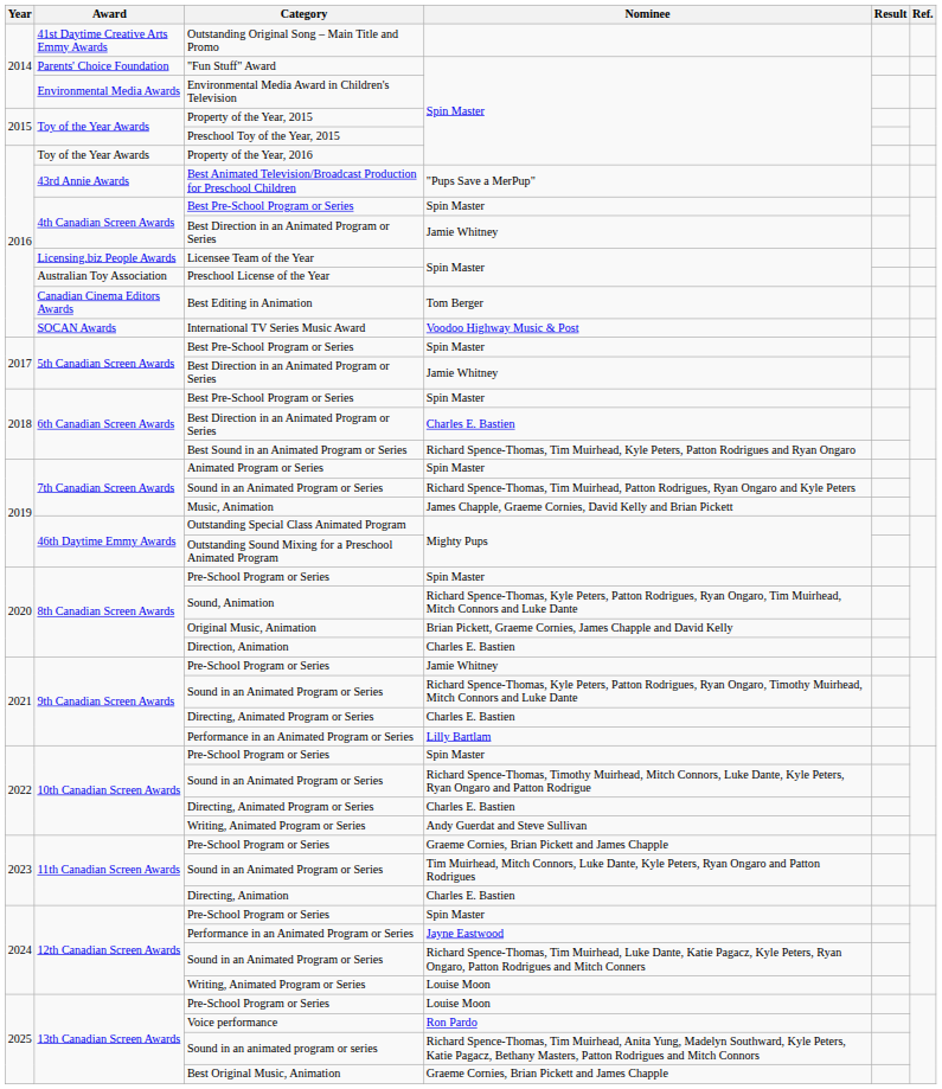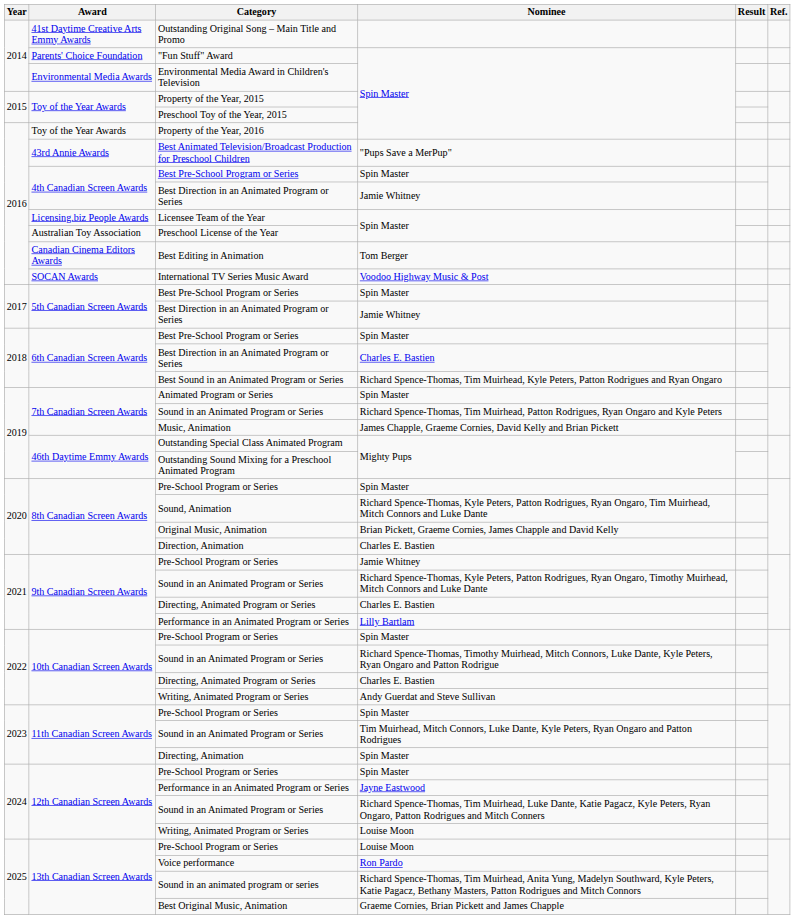 <table class="wikitable sortable">
 <tr>
 <th>Year</th>
 <th>Award</th>
 <th>Category</th>
 <th>Nominee</th>
 <th>Result</th>
 <th>Ref.</th>
 </tr>
 <tr>
 <td rowspan="3">2014</td>
 <td><a href='#'>41st Daytime Creative Arts Emmy Awards</a></td>
 <td>Outstanding Original Song – Main Title and Promo</td>
 <td></td>
 <td></td>
 <td style="text-align:center;"></td>
 </tr>
 <tr>
 <td><a href='#'>Parents' Choice Foundation</a></td>
 <td>"Fun Stuff" Award</td>
 <td rowspan="5"><a href='#'>Spin Master</a></td>
 <td></td>
 <td style="text-align:center;"></td>
 </tr>
 <tr>
 <td><a href='#'>Environmental Media Awards</a></td>
 <td>Environmental Media Award in Children's Television</td>
 <td></td>
 <td style="text-align:center;"></td>
 </tr>
 <tr>
 <td rowspan="2">2015</td>
 <td rowspan="2"><a href='#'>Toy of the Year Awards</a></td>
 <td>Property of the Year, 2015</td>
 <td></td>
 <td rowspan="2" style="text-align:center;"></td>
 </tr>
 <tr>
 <td>Preschool Toy of the Year, 2015</td>
 <td></td>
 </tr>
 <tr>
 <td rowspan="8">2016</td>
 <td>Toy of the Year Awards</td>
 <td>Property of the Year, 2016</td>
 <td></td>
 <td style="text-align:center;"></td>
 </tr>
 <tr>
 <td><a href='#'>43rd Annie Awards</a></td>
 <td><a href='#'>Best Animated Television/Broadcast Production for Preschool Children</a></td>
 <td>"Pups Save a MerPup"</td>
 <td></td>
 <td style="text-align:center;"></td>
 </tr>
 <tr>
 <td rowspan="2"><a href='#'>4th Canadian Screen Awards</a></td>
 <td><a href='#'>Best Pre-School Program or Series</a></td>
 <td>Spin Master</td>
 <td></td>
 <td rowspan="2" style="text-align:center;"></td>
 </tr>
 <tr>
 <td>Best Direction in an Animated Program or Series</td>
 <td>Jamie Whitney </td>
 <td></td>
 </tr>
 <tr>
 <td><a href='#'>Licensing.biz People Awards</a></td>
 <td>Licensee Team of the Year</td>
 <td rowspan="2">Spin Master</td>
 <td></td>
 <td style="text-align:center;"></td>
 </tr>
 <tr>
 <td>Australian Toy Association</td>
 <td>Preschool License of the Year</td>
 <td></td>
 <td style="text-align:center;"></td>
 </tr>
 <tr>
 <td><a href='#'>Canadian Cinema Editors Awards</a></td>
 <td>Best Editing in Animation</td>
 <td>Tom Berger </td>
 <td></td>
 <td style="text-align:center;"></td>
 </tr>
 <tr>
 <td><a href='#'>SOCAN Awards</a></td>
 <td>International TV Series Music Award</td>
 <td><a href='#'>Voodoo Highway Music & Post</a></td>
 <td></td>
 <td style="text-align:center;"></td>
 </tr>
 <tr>
 <td rowspan="2">2017</td>
 <td rowspan="2"><a href='#'>5th Canadian Screen Awards</a></td>
 <td>Best Pre-School Program or Series</td>
 <td>Spin Master</td>
 <td></td>
 <td rowspan="2" style="text-align:center;"></td>
 </tr>
 <tr>
 <td>Best Direction in an Animated Program or Series</td>
 <td>Jamie Whitney </td>
 <td></td>
 </tr>
 <tr>
 <td rowspan="3">2018</td>
 <td rowspan="3"><a href='#'>6th Canadian Screen Awards</a></td>
 <td>Best Pre-School Program or Series</td>
 <td>Spin Master</td>
 <td></td>
 <td rowspan="3" style="text-align:center;"></td>
 </tr>
 <tr>
 <td>Best Direction in an Animated Program or Series</td>
 <td><a href='#'>Charles E. Bastien</a> </td>
 <td></td>
 </tr>
 <tr>
 <td>Best Sound in an Animated Program or Series</td>
 <td>Richard Spence-Thomas, Tim Muirhead, Kyle Peters, Patton Rodrigues and Ryan Ongaro </td>
 <td></td>
 </tr>
 <tr>
 <td rowspan="5">2019</td>
 <td rowspan="3"><a href='#'>7th Canadian Screen Awards</a></td>
 <td>Animated Program or Series</td>
 <td>Spin Master</td>
 <td></td>
 <td rowspan="3" style="text-align:center;"></td>
 </tr>
 <tr>
 <td>Sound in an Animated Program or Series</td>
 <td>Richard Spence-Thomas, Tim Muirhead, Patton Rodrigues, Ryan Ongaro and Kyle Peters </td>
 <td></td>
 </tr>
 <tr>
 <td>Music, Animation</td>
 <td>James Chapple, Graeme Cornies, David Kelly and Brian Pickett </td>
 <td></td>
 </tr>
 <tr>
 <td rowspan="2"><a href='#'>46th Daytime Emmy Awards</a></td>
 <td>Outstanding Special Class Animated Program</td>
 <td rowspan="2">Mighty Pups</td>
 <td></td>
 <td rowspan="2" style="text-align:center;"></td>
 </tr>
 <tr>
 <td>Outstanding Sound Mixing for a Preschool Animated Program</td>
 <td></td>
 </tr>
 <tr>
 <td rowspan="4">2020</td>
 <td rowspan="4"><a href='#'>8th Canadian Screen Awards</a></td>
 <td>Pre-School Program or Series</td>
 <td>Spin Master</td>
 <td></td>
 <td rowspan="4" style="text-align:center;"></td>
 </tr>
 <tr>
 <td>Sound, Animation</td>
 <td>Richard Spence-Thomas, Kyle Peters, Patton Rodrigues, Ryan Ongaro, Tim Muirhead, Mitch Connors and Luke Dante </td>
 <td></td>
 </tr>
 <tr>
 <td>Original Music, Animation</td>
 <td>Brian Pickett, Graeme Cornies, James Chapple and David Kelly </td>
 <td></td>
 </tr>
 <tr>
 <td>Direction, Animation</td>
 <td>Charles E. Bastien </td>
 <td></td>
 </tr>
 <tr>
 <td rowspan="4">2021</td>
 <td rowspan="4"><a href='#'>9th Canadian Screen Awards</a></td>
 <td>Pre-School Program or Series</td>
 <td>Jamie Whitney </td>
 <td></td>
 <td rowspan="4" style="text-align:center;"></td>
 </tr>
 <tr>
 <td>Sound in an Animated Program or Series</td>
 <td>Richard Spence-Thomas, Kyle Peters, Patton Rodrigues, Ryan Ongaro, Timothy Muirhead, Mitch Connors and Luke Dante </td>
 <td></td>
 </tr>
 <tr>
 <td>Directing, Animated Program or Series</td>
 <td>Charles E. Bastien </td>
 <td></td>
 </tr>
 <tr>
 <td>Performance in an Animated Program or Series</td>
 <td><a href='#'>Lilly Bartlam</a></td>
 <td></td>
 </tr>
 <tr>
 <td rowspan="4">2022</td>
 <td rowspan="4"><a href='#'>10th Canadian Screen Awards</a></td>
 <td>Pre-School Program or Series</td>
 <td>Spin Master</td>
 <td></td>
 <td rowspan="4" style="text-align:center;"></td>
 </tr>
 <tr>
 <td>Sound in an Animated Program or Series</td>
 <td>Richard Spence-Thomas, Timothy Muirhead, Mitch Connors, Luke Dante, Kyle Peters, Ryan Ongaro and Patton Rodrigue </td>
 <td></td>
 </tr>
 <tr>
 <td>Directing, Animated Program or Series</td>
 <td>Charles E. Bastien </td>
 <td></td>
 </tr>
 <tr>
 <td>Writing, Animated Program or Series</td>
 <td>Andy Guerdat and Steve Sullivan </td>
 <td></td>
 </tr>
 <tr>
 <td rowspan="3">2023</td>
 <td rowspan="3"><a href='#'>11th Canadian Screen Awards</a></td>
 <td>Pre-School Program or Series</td>
-<td>Graeme Cornies, Brian Pickett and James Chapple </td>
+<td>Spin Master</td>
 <td></td>
 <td rowspan="3" style="text-align:center;"></td>
 </tr>
 <tr>
 <td>Sound in an Animated Program or Series</td>
 <td>Tim Muirhead, Mitch Connors, Luke Dante, Kyle Peters, Ryan Ongaro and Patton Rodrigues </td>
 <td></td>
 </tr>
 <tr>
 <td>Directing, Animation</td>
-<td>Charles E. Bastien </td>
+<td>Spin Master</td>
 <td></td>
 </tr>
 <tr>
 <td rowspan="4">2024</td>
 <td rowspan="4"><a href='#'>12th Canadian Screen Awards</a></td>
 <td>Pre-School Program or Series</td>
 <td>Spin Master</td>
 <td></td>
 <td rowspan="4" style="text-align:center;"></td>
 </tr>
 <tr>
 <td>Performance in an Animated Program or Series</td>
 <td><a href='#'>Jayne Eastwood</a></td>
 <td></td>
 </tr>
 <tr>
 <td>Sound in an Animated Program or Series</td>
 <td>Richard Spence-Thomas, Tim Muirhead, Luke Dante, Katie Pagacz, Kyle Peters, Ryan Ongaro, Patton Rodrigues and Mitch Conners </td>
 <td></td>
 </tr>
 <tr>
 <td>Writing, Animated Program or Series</td>
 <td>Louise Moon </td>
 <td></td>
 </tr>
 <tr>
 <td rowspan="4">2025</td>
 <td rowspan="4"><a href='#'>13th Canadian Screen Awards</a></td>
 <td>Pre-School Program or Series</td>
 <td>Louise Moon </td>
 <td></td>
 <td rowspan="4" style="text-align:center;"></td>
 </tr>
 <tr>
 <td>Voice performance</td>
 <td><a href='#'>Ron Pardo</a></td>
 <td></td>
 </tr>
 <tr>
 <td>Sound in an animated program or series</td>
 <td>Richard Spence-Thomas, Tim Muirhead, Anita Yung, Madelyn Southward, Kyle Peters, Katie Pagacz, Bethany Masters, Patton Rodrigues and Mitch Connors </td>
 <td></td>
 </tr>
 <tr>
 <td>Best Original Music, Animation</td>
 <td>Graeme Cornies, Brian Pickett and James Chapple </td>
 <td></td>
 </tr>
 </table>
